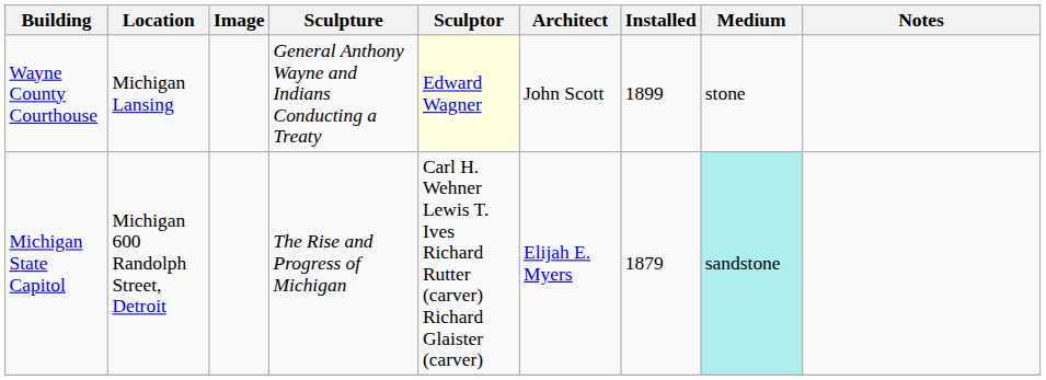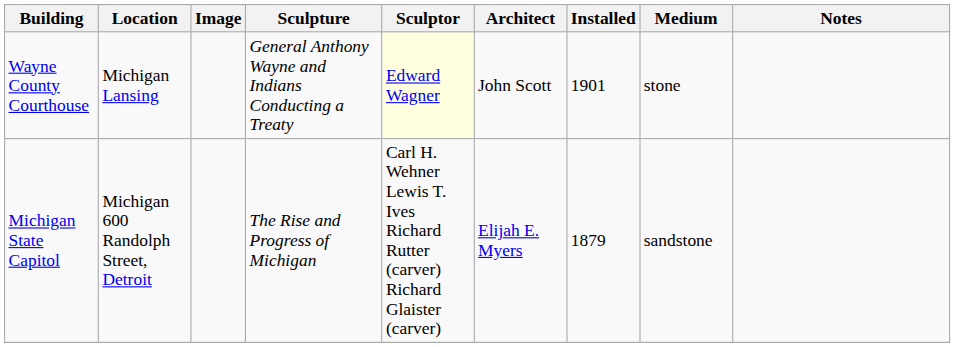 <table class="wikitable sortable">
 <tr>
 <th width="10%">Building</th>
 <th width="10%">Location</th>
 <th width="5%">Image</th>
 <th width="15%">Sculpture</th>
 <th width="10%">Sculptor</th>
 <th width="10%">Architect</th>
 <th width="5%">Installed</th>
 <th width="10%">Medium</th>
 <th width="25%">Notes</th>
 </tr>
 <tr>
 <td><a href='#'>Wayne County Courthouse</a></td>
 <td>Michigan<br><a href='#'>Lansing</a></td>
 <td></td>
 <td><em>General Anthony Wayne and Indians Conducting a Treaty</em></td>
 <td style="background: lightyellow;"><a href='#'>Edward Wagner</a></td>
 <td>John Scott</td>
-<td>1899</td>
+<td>1901</td>
 <td>stone</td>
 <td></td>
 </tr>
 <tr>
 <td><a href='#'>Michigan State Capitol</a></td>
 <td>Michigan<br>600 Randolph Street,<br><a href='#'>Detroit</a></td>
 <td></td>
 <td><em>The Rise and Progress of Michigan</em></td>
 <td>Carl H. Wehner<br>Lewis T. Ives<br>Richard Rutter (carver)<br>Richard Glaister (carver)</td>
 <td><a href='#'>Elijah E. Myers</a></td>
 <td>1879</td>
-<td style="background: paleturquoise;">sandstone</td>
+<td>sandstone</td>
 <td></td>
 </tr>
 <tr>
 </tr>
 </table>
